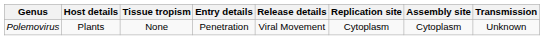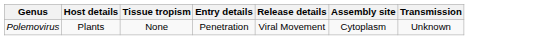 <table class="wikitable sortable" style="text-align:center">
 <tr>
 <th>Genus</th>
 <th>Host details</th>
 <th>Tissue tropism</th>
 <th>Entry details</th>
 <th>Release details</th>
-<th>Replication site</th>
 <th>Assembly site</th>
 <th>Transmission</th>
 </tr>
 <tr>
 <td><em>Polemovirus</em></td>
 <td>Plants</td>
 <td>None</td>
 <td>Penetration</td>
 <td>Viral Movement</td>
 <td>Cytoplasm</td>
-<td>Cytoplasm</td>
 <td>Unknown</td>
 </tr>
 </table>
